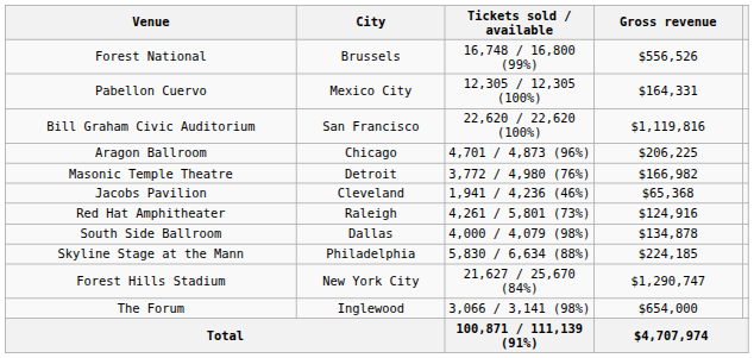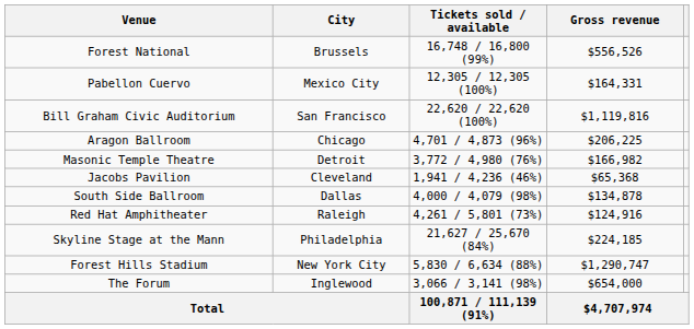 <table class="wikitable" style="text-align:center">
 <tr>
 <th style="width:300px;">Venue</th>
 <th style="width:150px;">City</th>
 <th style="width:150px;">Tickets sold / available</th>
 <th style="width:150px;">Gross revenue</th>
 <th></th>
 </tr>
 <tr>
 <td>Forest National</td>
 <td>Brussels</td>
 <td>16,748 / 16,800 (99%)</td>
 <td>$556,526</td>
 <td></td>
 </tr>
 <tr>
 <td>Pabellon Cuervo</td>
 <td>Mexico City</td>
 <td>12,305 / 12,305 (100%)</td>
 <td>$164,331</td>
 <td></td>
 </tr>
 <tr>
 <td>Bill Graham Civic Auditorium</td>
 <td>San Francisco</td>
 <td>22,620 / 22,620 (100%)</td>
 <td>$1,119,816</td>
 <td></td>
 </tr>
 <tr>
 <td>Aragon Ballroom</td>
 <td>Chicago</td>
 <td>4,701 / 4,873 (96%)</td>
 <td>$206,225</td>
 <td></td>
 </tr>
 <tr>
 <td>Masonic Temple Theatre</td>
 <td>Detroit</td>
 <td>3,772 / 4,980 (76%)</td>
 <td>$166,982</td>
 <td></td>
 </tr>
 <tr>
 <td>Jacobs Pavilion</td>
 <td>Cleveland</td>
 <td>1,941 / 4,236 (46%)</td>
 <td>$65,368</td>
 <td></td>
 </tr>
 <tr>
+<td>South Side Ballroom</td>
+<td>Dallas</td>
+<td>4,000 / 4,079 (98%)</td>
+<td>$134,878</td>
+<td></td>
+</tr>
+<tr>
 <td>Red Hat Amphitheater</td>
 <td>Raleigh</td>
 <td>4,261 / 5,801 (73%)</td>
 <td>$124,916</td>
 <td></td>
 </tr>
 <tr>
-<td>South Side Ballroom</td>
-<td>Dallas</td>
-<td>4,000 / 4,079 (98%)</td>
-<td>$134,878</td>
-<td></td>
-</tr>
-<tr>
 <td>Skyline Stage at the Mann</td>
 <td>Philadelphia</td>
-<td>5,830 / 6,634 (88%)</td>
+<td>21,627 / 25,670 (84%)</td>
 <td>$224,185</td>
 <td></td>
 </tr>
 <tr>
 <td>Forest Hills Stadium</td>
 <td>New York City</td>
-<td>21,627 / 25,670 (84%)</td>
+<td>5,830 / 6,634 (88%)</td>
 <td>$1,290,747</td>
 <td></td>
 </tr>
 <tr>
 <td>The Forum</td>
 <td>Inglewood</td>
 <td>3,066 / 3,141 (98%)</td>
 <td>$654,000</td>
 <td></td>
 </tr>
 <tr>
 <th colspan="2">Total</th>
 <th>100,871 / 111,139 (91%)</th>
 <th colspan="2">$4,707,974</th>
 </tr>
 </table>
